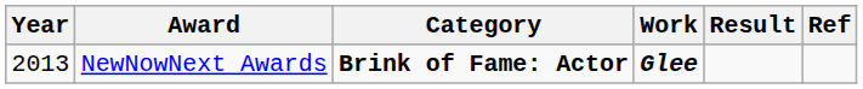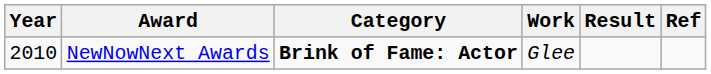 <table class="wikitable">
 <tr>
 <th>Year</th>
 <th>Award</th>
 <th>Category</th>
 <th>Work</th>
 <th>Result</th>
 <th>Ref</th>
 </tr>
 <tr>
-<td>2013</td>
+<td>2010</td>
 <td><a href='#'>NewNowNext Awards</a></td>
 <td><strong>Brink of Fame: Actor</strong></td>
-<td><strong><em>Glee</em></strong></td>
+<td><em>Glee</em></td>
 <td></td>
 <td></td>
 </tr>
 </table>
